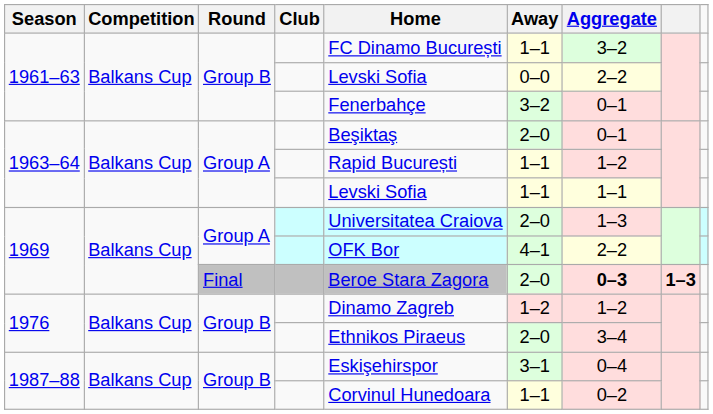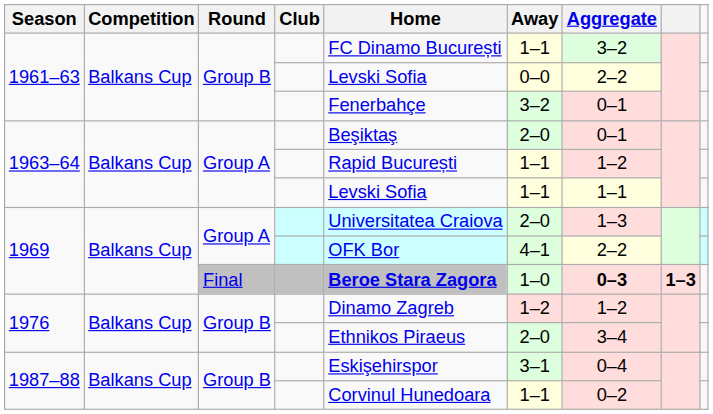 <table class="wikitable" mw-collapsible mw-collapsed">
 <tr>
 <th>Season</th>
 <th>Competition</th>
 <th>Round</th>
 <th>Club</th>
 <th>Home</th>
 <th>Away</th>
 <th><a href='#'>Aggregate</a></th>
 <th></th>
 </tr>
 <tr>
 <td rowspan="3"><a href='#'>1961–63</a></td>
 <td rowspan="3"><a href='#'>Balkans Cup</a></td>
 <td rowspan="3"><a href='#'>Group B</a></td>
 <td></td>
 <td><a href='#'>FC Dinamo București</a></td>
 <td style="text-align:center; background:#ffd;">1–1</td>
 <td style="text-align:center; background:#dfd;">3–2</td>
 <td rowspan=3 style="text-align:center; background:#fdd;"></td>
 <td style="text-align:center;"></td>
 </tr>
 <tr>
 <td></td>
 <td><a href='#'>Levski Sofia</a></td>
 <td style="text-align:center; background:#ffd;">0–0</td>
 <td style="text-align:center; background:#ffd;">2–2</td>
 <td style="text-align:center;"></td>
 </tr>
 <tr>
 <td></td>
 <td><a href='#'>Fenerbahçe</a></td>
 <td style="text-align:center; background:#dfd;">3–2</td>
 <td style="text-align:center; background:#fdd;">0–1</td>
 <td style="text-align:center;"></td>
 </tr>
 <tr>
 <td rowspan="3"><a href='#'>1963–64</a></td>
 <td rowspan="3"><a href='#'>Balkans Cup</a></td>
 <td rowspan="3"><a href='#'>Group A</a></td>
 <td></td>
 <td><a href='#'>Beşiktaş</a></td>
 <td style="text-align:center; background:#dfd;">2–0</td>
 <td style="text-align:center; background:#fdd;">0–1</td>
 <td rowspan=3 style="text-align:center; background:#fdd;"></td>
 <td style="text-align:center;"></td>
 </tr>
 <tr>
 <td></td>
 <td><a href='#'>Rapid București</a></td>
 <td style="text-align:center; background:#ffd;">1–1</td>
 <td style="text-align:center; background:#fdd;">1–2</td>
 <td style="text-align:center;"></td>
 </tr>
 <tr>
 <td></td>
 <td><a href='#'>Levski Sofia</a></td>
 <td style="text-align:center; background:#ffd;">1–1</td>
 <td style="text-align:center; background:#ffd;">1–1</td>
 <td style="text-align:center;"></td>
 </tr>
 <tr>
 <td rowspan="3"><a href='#'>1969</a></td>
 <td rowspan="3"><a href='#'>Balkans Cup</a></td>
 <td rowspan="2"><a href='#'>Group A</a></td>
 <td style="background:#cff;"></td>
 <td style="background:#cff;"><a href='#'>Universitatea Craiova</a></td>
 <td style="text-align:center; background:#dfd;">2–0</td>
 <td style="text-align:center; background:#fdd;">1–3</td>
 <td rowspan=2 style="text-align:center; background:#dfd;"></td>
 <td style="background:#cff;" align="center;"></td>
 </tr>
 <tr>
 <td style="background:#cff;"></td>
 <td style="background:#cff;"><a href='#'>OFK Bor</a></td>
 <td style="text-align:center; background:#dfd;">4–1</td>
 <td style="text-align:center; background:#ffd;">2–2</td>
 <td style="background:#cff;" align="center;"></td>
 </tr>
 <tr>
 <td style="background:silver;"><a href='#'>Final</a></td>
 <td style="background:silver;"></td>
-<td style="background:silver;"><a href='#'>Beroe Stara Zagora</a></td>
-<td style="text-align:center; background:#dfd;">2–0</td>
+<td style="background:silver;"><strong><a href='#'>Beroe Stara Zagora</a></strong></td>
+<td style="text-align:center; background:#dfd;">1–0</td>
 <td style="text-align:center; background:#fdd;"><strong>0–3</strong></td>
 <td style="text-align:center; background:#fdd;"><strong>1–3</strong></td>
 <td style="text-align:center;"></td>
 </tr>
 <tr>
 <td rowspan="2"><a href='#'>1976</a></td>
 <td rowspan="2"><a href='#'>Balkans Cup</a></td>
 <td rowspan="2"><a href='#'>Group B</a></td>
 <td></td>
 <td><a href='#'>Dinamo Zagreb</a></td>
 <td style="text-align:center; background:#fdd;">1–2</td>
 <td style="text-align:center; background:#fdd;">1–2</td>
 <td rowspan=2 style="text-align:center; background:#fdd;"></td>
 <td style="text-align:center;"></td>
 </tr>
 <tr>
 <td></td>
 <td><a href='#'>Ethnikos Piraeus</a></td>
 <td style="text-align:center; background:#dfd;">2–0</td>
 <td style="text-align:center; background:#fdd;">3–4</td>
 <td style="text-align:center;"></td>
 </tr>
 <tr>
 <td rowspan="2"><a href='#'>1987–88</a></td>
 <td rowspan="2"><a href='#'>Balkans Cup</a></td>
 <td rowspan="2"><a href='#'>Group B</a></td>
 <td></td>
 <td><a href='#'>Eskişehirspor</a></td>
 <td style="text-align:center; background:#dfd;">3–1</td>
 <td style="text-align:center; background:#fdd;">0–4</td>
 <td rowspan=2 style="text-align:center; background:#fdd;"></td>
 <td style="text-align:center;"></td>
 </tr>
 <tr>
 <td></td>
 <td><a href='#'>Corvinul Hunedoara</a></td>
 <td style="text-align:center; background:#ffd;">1–1</td>
 <td style="text-align:center; background:#fdd;">0–2</td>
 <td style="text-align:center;"></td>
 </tr>
 </table>
